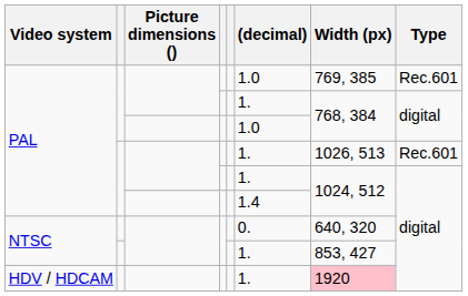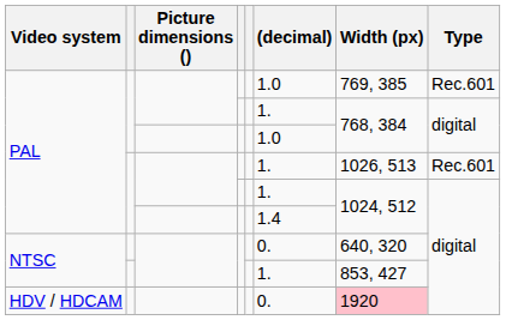 <table class="wikitable">
 <tr>
 <th>Video system</th>
 <th title="display aspect ratio"></th>
 <th>Picture<br> dimensions<br>()</th>
 <th title="storage aspect ratio"></th>
 <th title="pixel aspect ratio"></th>
 <th> (decimal)</th>
 <th>Width (px)</th>
 <th>Type</th>
 </tr>
 <tr>
 <td rowspan=6><a href='#'>PAL</a></td>
 <td rowspan=3></td>
 <td rowspan=2><a href='#'></a></td>
 <td></td>
 <td></td>
 <td>1.0</td>
 <td>769, 385</td>
 <td>Rec.601</td>
 </tr>
 <tr>
 <td></td>
 <td></td>
 <td>1.</td>
 <td rowspan=2>768, 384</td>
 <td rowspan=2>digital</td>
 </tr>
 <tr>
 <td><a href='#'></a></td>
 <td></td>
 <td></td>
 <td>1.0</td>
 </tr>
 <tr>
 <td rowspan=3></td>
 <td rowspan=2><a href='#'></a></td>
 <td></td>
 <td></td>
 <td>1.</td>
 <td>1026, 513</td>
 <td>Rec.601</td>
 </tr>
 <tr>
 <td></td>
 <td></td>
 <td>1.</td>
 <td rowspan=2>1024, 512</td>
 <td rowspan=5>digital</td>
 </tr>
 <tr>
 <td><a href='#'></a></td>
 <td></td>
 <td></td>
 <td>1.4</td>
 </tr>
 <tr>
 <td rowspan=2><a href='#'>NTSC</a></td>
 <td></td>
 <td rowspan=2><a href='#'></a></td>
 <td rowspan=2></td>
 <td></td>
 <td>0.</td>
 <td>640, 320</td>
 </tr>
 <tr>
 <td></td>
 <td></td>
 <td>1.</td>
 <td>853, 427</td>
 </tr>
 <tr>
 <td><a href='#'>HDV</a> / <a href='#'>HDCAM</a></td>
 <td></td>
 <td><a href='#'></a></td>
 <td></td>
 <td></td>
-<td>1.</td>
+<td>0.</td>
 <td style="background: pink;">1920</td>
 </tr>
 </table>
